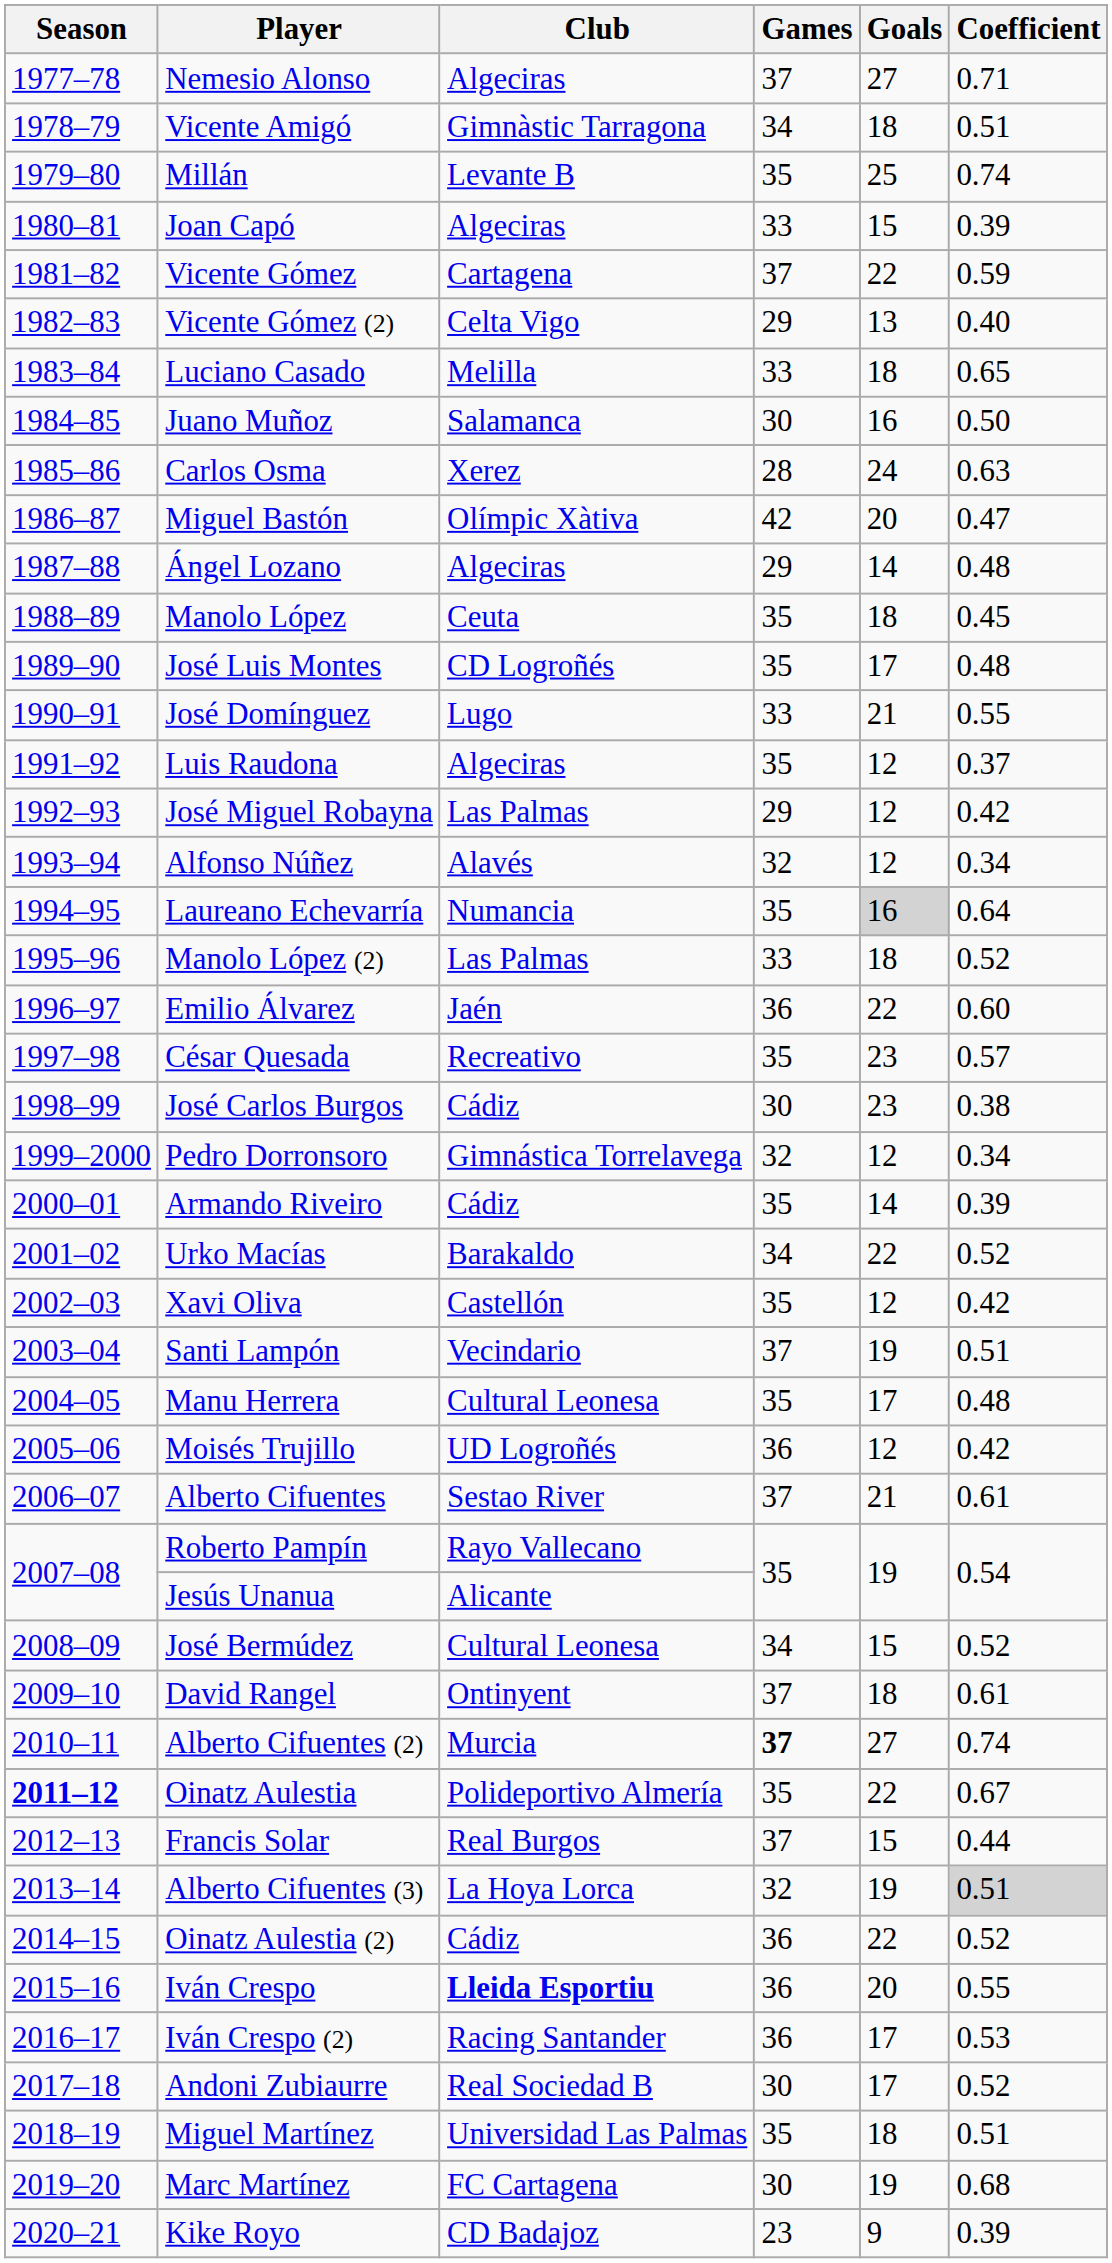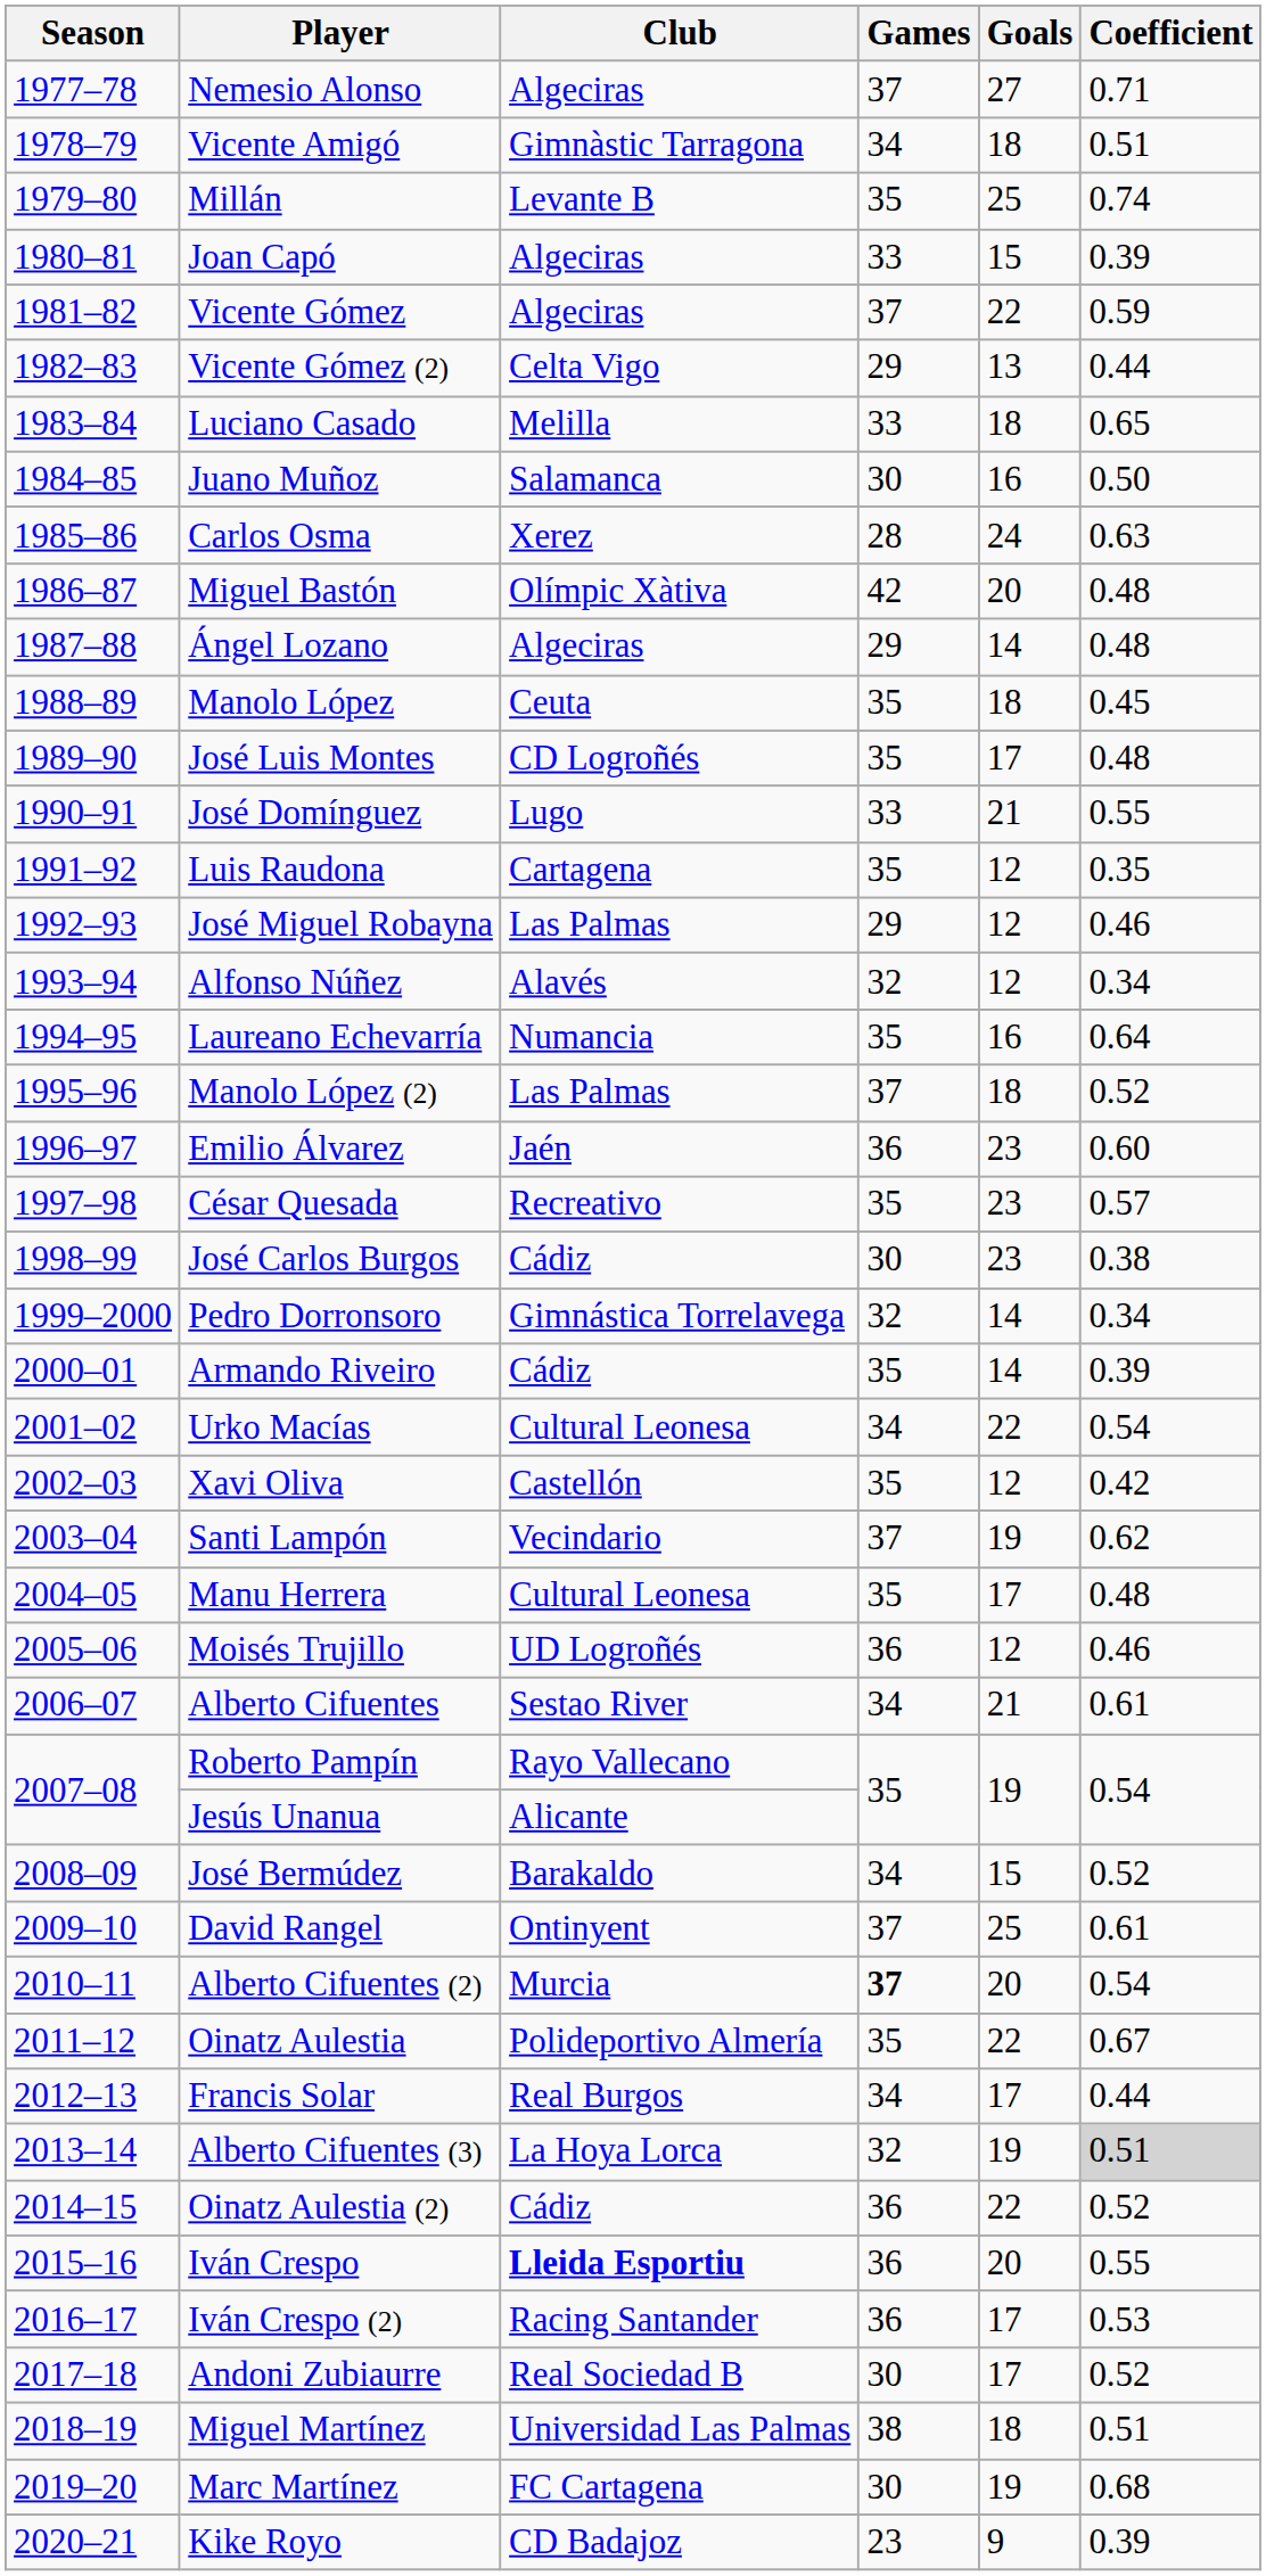 <table class="wikitable" style="text-align:left;">
 <tr>
 <th>Season</th>
 <th>Player</th>
 <th>Club</th>
 <th>Games</th>
 <th>Goals</th>
 <th>Coefficient</th>
 </tr>
 <tr>
 <td><a href='#'>1977–78</a></td>
 <td> <a href='#'>Nemesio Alonso</a></td>
 <td><a href='#'>Algeciras</a></td>
 <td>37</td>
 <td>27</td>
 <td>0.71</td>
 </tr>
 <tr shush>
 <td><a href='#'>1978–79</a></td>
 <td> <a href='#'>Vicente Amigó</a></td>
 <td><a href='#'>Gimnàstic Tarragona</a></td>
 <td>34</td>
 <td>18</td>
 <td>0.51</td>
 </tr>
 <tr>
 <td><a href='#'>1979–80</a></td>
 <td> <a href='#'>Millán</a></td>
 <td><a href='#'>Levante B</a></td>
 <td>35</td>
 <td>25</td>
 <td>0.74</td>
 </tr>
 <tr>
 <td><a href='#'>1980–81</a></td>
 <td> <a href='#'>Joan Capó</a></td>
 <td><a href='#'>Algeciras</a></td>
 <td>33</td>
 <td>15</td>
 <td>0.39</td>
 </tr>
 <tr>
 <td><a href='#'>1981–82</a></td>
 <td> <a href='#'>Vicente Gómez</a></td>
-<td><a href='#'>Cartagena</a></td>
+<td><a href='#'>Algeciras</a></td>
 <td>37</td>
 <td>22</td>
 <td>0.59</td>
 </tr>
 <tr>
 <td><a href='#'>1982–83</a></td>
 <td> <a href='#'>Vicente Gómez</a> <small>(2)</small></td>
 <td><a href='#'>Celta Vigo</a></td>
 <td>29</td>
 <td>13</td>
-<td>0.40</td>
+<td>0.44</td>
 </tr>
 <tr>
 <td><a href='#'>1983–84</a></td>
 <td> <a href='#'>Luciano Casado</a></td>
 <td><a href='#'>Melilla</a></td>
 <td>33</td>
 <td>18</td>
 <td>0.65</td>
 </tr>
 <tr>
 <td><a href='#'>1984–85</a></td>
 <td> <a href='#'>Juano Muñoz</a></td>
 <td><a href='#'>Salamanca</a></td>
 <td>30</td>
 <td>16</td>
 <td>0.50</td>
 </tr>
 <tr>
 <td><a href='#'>1985–86</a></td>
 <td> <a href='#'>Carlos Osma</a></td>
 <td><a href='#'>Xerez</a></td>
 <td>28</td>
 <td>24</td>
 <td>0.63</td>
 </tr>
 <tr>
 <td><a href='#'>1986–87</a></td>
 <td> <a href='#'>Miguel Bastón</a></td>
 <td><a href='#'>Olímpic Xàtiva</a></td>
 <td>42</td>
 <td>20</td>
-<td>0.47</td>
+<td>0.48</td>
 </tr>
 <tr>
 <td><a href='#'>1987–88</a></td>
 <td> <a href='#'>Ángel Lozano</a></td>
 <td><a href='#'>Algeciras</a></td>
 <td>29</td>
 <td>14</td>
 <td>0.48</td>
 </tr>
 <tr>
 <td><a href='#'>1988–89</a></td>
 <td> <a href='#'>Manolo López</a></td>
 <td><a href='#'>Ceuta</a></td>
 <td>35</td>
 <td>18</td>
 <td>0.45</td>
 </tr>
 <tr>
 <td><a href='#'>1989–90</a></td>
 <td> <a href='#'>José Luis Montes</a></td>
 <td><a href='#'>CD Logroñés</a></td>
 <td>35</td>
 <td>17</td>
 <td>0.48</td>
 </tr>
 <tr>
 <td><a href='#'>1990–91</a></td>
 <td> <a href='#'>José Domínguez</a></td>
 <td><a href='#'>Lugo</a></td>
 <td>33</td>
 <td>21</td>
 <td>0.55</td>
 </tr>
 <tr>
 <td><a href='#'>1991–92</a></td>
 <td> <a href='#'>Luis Raudona</a></td>
-<td><a href='#'>Algeciras</a></td>
+<td><a href='#'>Cartagena</a></td>
 <td>35</td>
 <td>12</td>
-<td>0.37</td>
+<td>0.35</td>
 </tr>
 <tr>
 <td><a href='#'>1992–93</a></td>
 <td> <a href='#'>José Miguel Robayna</a></td>
 <td><a href='#'>Las Palmas</a></td>
 <td>29</td>
 <td>12</td>
-<td>0.42</td>
+<td>0.46</td>
 </tr>
 <tr>
 <td><a href='#'>1993–94</a></td>
 <td> <a href='#'>Alfonso Núñez</a></td>
 <td><a href='#'>Alavés</a></td>
 <td>32</td>
 <td>12</td>
 <td>0.34</td>
 </tr>
 <tr>
 <td><a href='#'>1994–95</a></td>
 <td> <a href='#'>Laureano Echevarría</a></td>
 <td><a href='#'>Numancia</a></td>
 <td>35</td>
-<td style="background: lightgrey;">16</td>
+<td>16</td>
 <td>0.64</td>
 </tr>
 <tr>
 <td><a href='#'>1995–96</a></td>
 <td> <a href='#'>Manolo López</a> <small>(2)</small></td>
 <td><a href='#'>Las Palmas</a></td>
-<td>33</td>
+<td>37</td>
 <td>18</td>
 <td>0.52</td>
 </tr>
 <tr>
 <td><a href='#'>1996–97</a></td>
 <td> <a href='#'>Emilio Álvarez</a></td>
 <td><a href='#'>Jaén</a></td>
 <td>36</td>
-<td>22</td>
+<td>23</td>
 <td>0.60</td>
 </tr>
 <tr>
 <td><a href='#'>1997–98</a></td>
 <td> <a href='#'>César Quesada</a></td>
 <td><a href='#'>Recreativo</a></td>
 <td>35</td>
 <td>23</td>
 <td>0.57</td>
 </tr>
 <tr>
 <td><a href='#'>1998–99</a></td>
 <td> <a href='#'>José Carlos Burgos</a></td>
 <td><a href='#'>Cádiz</a></td>
 <td>30</td>
 <td>23</td>
 <td>0.38</td>
 </tr>
 <tr>
 <td><a href='#'>1999–2000</a></td>
 <td> <a href='#'>Pedro Dorronsoro</a></td>
 <td><a href='#'>Gimnástica Torrelavega</a></td>
 <td>32</td>
-<td>12</td>
+<td>14</td>
 <td>0.34</td>
 </tr>
 <tr>
 <td><a href='#'>2000–01</a></td>
 <td> <a href='#'>Armando Riveiro</a></td>
 <td><a href='#'>Cádiz</a></td>
 <td>35</td>
 <td>14</td>
 <td>0.39</td>
 </tr>
 <tr>
 <td><a href='#'>2001–02</a></td>
 <td> <a href='#'>Urko Macías</a></td>
-<td><a href='#'>Barakaldo</a></td>
+<td><a href='#'>Cultural Leonesa</a></td>
 <td>34</td>
 <td>22</td>
-<td>0.52</td>
+<td>0.54</td>
 </tr>
 <tr>
 <td><a href='#'>2002–03</a></td>
 <td> <a href='#'>Xavi Oliva</a></td>
 <td><a href='#'>Castellón</a></td>
 <td>35</td>
 <td>12</td>
 <td>0.42</td>
 </tr>
 <tr>
 <td><a href='#'>2003–04</a></td>
 <td> <a href='#'>Santi Lampón</a></td>
 <td><a href='#'>Vecindario</a></td>
 <td>37</td>
 <td>19</td>
-<td>0.51</td>
+<td>0.62</td>
 </tr>
 <tr>
 <td><a href='#'>2004–05</a></td>
 <td> <a href='#'>Manu Herrera</a></td>
 <td><a href='#'>Cultural Leonesa</a></td>
 <td>35</td>
 <td>17</td>
 <td>0.48</td>
 </tr>
 <tr>
 <td><a href='#'>2005–06</a></td>
 <td> <a href='#'>Moisés Trujillo</a></td>
 <td><a href='#'>UD Logroñés</a></td>
 <td>36</td>
 <td>12</td>
-<td>0.42</td>
+<td>0.46</td>
 </tr>
 <tr>
 <td><a href='#'>2006–07</a></td>
 <td> <a href='#'>Alberto Cifuentes</a></td>
 <td><a href='#'>Sestao River</a></td>
-<td>37</td>
+<td>34</td>
 <td>21</td>
 <td>0.61</td>
 </tr>
 <tr>
 <td rowspan="2"><a href='#'>2007–08</a></td>
 <td> <a href='#'>Roberto Pampín</a></td>
 <td><a href='#'>Rayo Vallecano</a></td>
 <td rowspan="2">35</td>
 <td rowspan="2">19</td>
 <td rowspan="2">0.54</td>
 </tr>
 <tr>
 <td> <a href='#'>Jesús Unanua</a></td>
 <td><a href='#'>Alicante</a></td>
 </tr>
 <tr>
 <td><a href='#'>2008–09</a></td>
 <td> <a href='#'>José Bermúdez</a></td>
-<td><a href='#'>Cultural Leonesa</a></td>
+<td><a href='#'>Barakaldo</a></td>
 <td>34</td>
 <td>15</td>
 <td>0.52</td>
 </tr>
 <tr>
 <td><a href='#'>2009–10</a></td>
 <td> <a href='#'>David Rangel</a></td>
 <td><a href='#'>Ontinyent</a></td>
 <td>37</td>
-<td>18</td>
+<td>25</td>
 <td>0.61</td>
 </tr>
 <tr>
 <td><a href='#'>2010–11</a></td>
 <td> <a href='#'>Alberto Cifuentes</a> <small>(2)</small></td>
 <td><a href='#'>Murcia</a></td>
 <td><strong>37</strong></td>
-<td>27</td>
-<td>0.74</td>
+<td>20</td>
+<td>0.54</td>
 </tr>
 <tr>
-<td><strong><a href='#'>2011–12</a></strong></td>
+<td><a href='#'>2011–12</a></td>
 <td> <a href='#'>Oinatz Aulestia</a></td>
 <td><a href='#'>Polideportivo Almería</a></td>
 <td>35</td>
 <td>22</td>
 <td>0.67</td>
 </tr>
 <tr>
 <td><a href='#'>2012–13</a></td>
 <td> <a href='#'>Francis Solar</a></td>
 <td><a href='#'>Real Burgos</a></td>
-<td>37</td>
-<td>15</td>
+<td>34</td>
+<td>17</td>
 <td>0.44</td>
 </tr>
 <tr>
 <td><a href='#'>2013–14</a></td>
 <td> <a href='#'>Alberto Cifuentes</a> <small>(3)</small></td>
 <td><a href='#'>La Hoya Lorca</a></td>
 <td>32</td>
 <td>19</td>
 <td style="background: lightgrey;">0.51</td>
 </tr>
 <tr>
 <td><a href='#'>2014–15</a></td>
 <td> <a href='#'>Oinatz Aulestia</a> <small>(2)</small></td>
 <td><a href='#'>Cádiz</a></td>
 <td>36</td>
 <td>22</td>
 <td>0.52</td>
 </tr>
 <tr>
 <td><a href='#'>2015–16</a></td>
 <td> <a href='#'>Iván Crespo</a></td>
 <td><strong><a href='#'>Lleida Esportiu</a></strong></td>
 <td>36</td>
 <td>20</td>
 <td>0.55</td>
 </tr>
 <tr>
 <td><a href='#'>2016–17</a></td>
 <td> <a href='#'>Iván Crespo</a> <small>(2)</small></td>
 <td><a href='#'>Racing Santander</a></td>
 <td>36</td>
 <td>17</td>
 <td>0.53</td>
 </tr>
 <tr>
 <td><a href='#'>2017–18</a></td>
 <td> <a href='#'>Andoni Zubiaurre</a></td>
 <td><a href='#'>Real Sociedad B</a></td>
 <td>30</td>
 <td>17</td>
 <td>0.52</td>
 </tr>
 <tr>
 <td><a href='#'>2018–19</a></td>
 <td> <a href='#'>Miguel Martínez</a></td>
 <td><a href='#'>Universidad Las Palmas</a></td>
-<td>35</td>
+<td>38</td>
 <td>18</td>
 <td>0.51</td>
 </tr>
 <tr>
 <td><a href='#'>2019–20</a></td>
 <td> <a href='#'>Marc Martínez</a></td>
 <td><a href='#'>FC Cartagena</a></td>
 <td>30</td>
 <td>19</td>
 <td>0.68</td>
 </tr>
 <tr>
 <td><a href='#'>2020–21</a></td>
 <td> <a href='#'>Kike Royo</a></td>
 <td><a href='#'>CD Badajoz</a></td>
 <td>23</td>
 <td>9</td>
 <td>0.39</td>
 </tr>
 </table>
